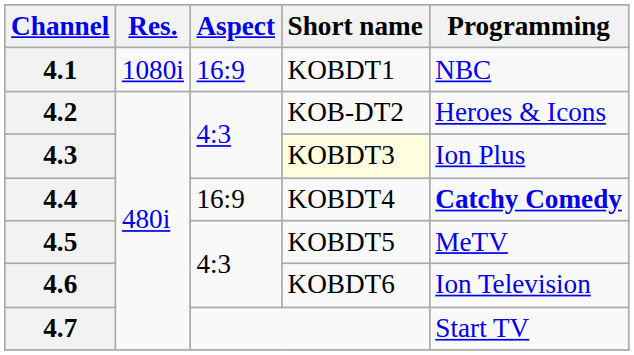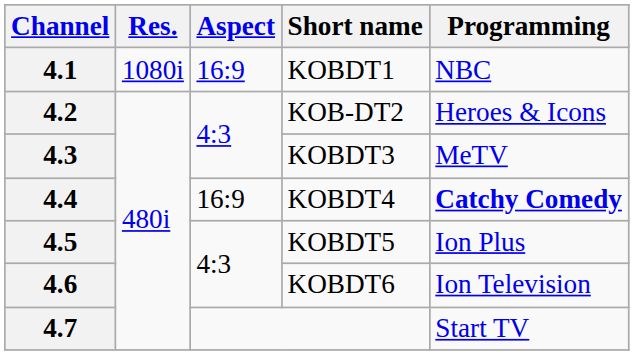 <table class="wikitable">
 <tr>
 <th scope="col"><a href='#'>Channel</a></th>
 <th scope="col"><a href='#'>Res.</a></th>
 <th scope="col"><a href='#'>Aspect</a></th>
 <th scope="col">Short name</th>
 <th scope="col">Programming</th>
 </tr>
 <tr>
 <th scope="row">4.1</th>
 <td><a href='#'>1080i</a></td>
 <td><a href='#'>16:9</a></td>
 <td>KOBDT1</td>
 <td><a href='#'>NBC</a></td>
 </tr>
 <tr>
 <th scope="row">4.2</th>
 <td rowspan=6><a href='#'>480i</a></td>
 <td rowspan=2><a href='#'>4:3</a></td>
 <td>KOB-DT2</td>
 <td><a href='#'>Heroes & Icons</a></td>
 </tr>
 <tr>
 <th scope="row">4.3</th>
-<td style="background: lightyellow;">KOBDT3</td>
-<td><a href='#'>Ion Plus</a></td>
+<td>KOBDT3</td>
+<td><a href='#'>MeTV</a></td>
 </tr>
 <tr>
 <th scope="row">4.4</th>
 <td>16:9</td>
 <td>KOBDT4</td>
 <td><strong><a href='#'>Catchy Comedy</a></strong></td>
 </tr>
 <tr>
 <th scope="row">4.5</th>
 <td rowspan=2>4:3</td>
 <td>KOBDT5</td>
-<td><a href='#'>MeTV</a></td>
+<td><a href='#'>Ion Plus</a></td>
 </tr>
 <tr>
 <th scope="row">4.6</th>
 <td>KOBDT6</td>
 <td><a href='#'>Ion Television</a></td>
 </tr>
 <tr>
 <th scope="row">4.7</th>
 <td colspan=2></td>
 <td><a href='#'>Start TV</a></td>
 </tr>
 </table>
